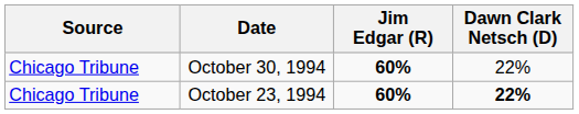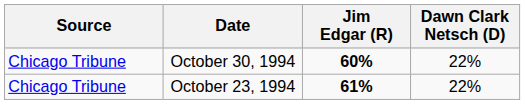 <table class="wikitable" style="text-align:center">
 <tr style="background:lightgrey;">
 <th style="width:150px;">Source</th>
 <th style="width:130px;">Date</th>
 <th style="width:100px;">Jim<br>Edgar (R)</th>
 <th style="width:100px;">Dawn Clark<br>Netsch (D)</th>
 </tr>
 <tr>
 <td align=left><a href='#'>Chicago Tribune</a></td>
 <td>October 30, 1994</td>
 <td><strong>60%</strong></td>
 <td>22%</td>
 </tr>
 <tr>
 <td align=left><a href='#'>Chicago Tribune</a></td>
 <td>October 23, 1994</td>
-<td><strong>60%</strong></td>
-<td><strong>22%</strong></td>
+<td><strong>61%</strong></td>
+<td>22%</td>
 </tr>
 </table>
